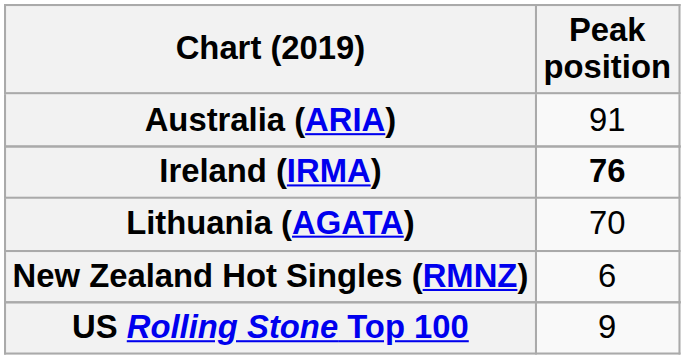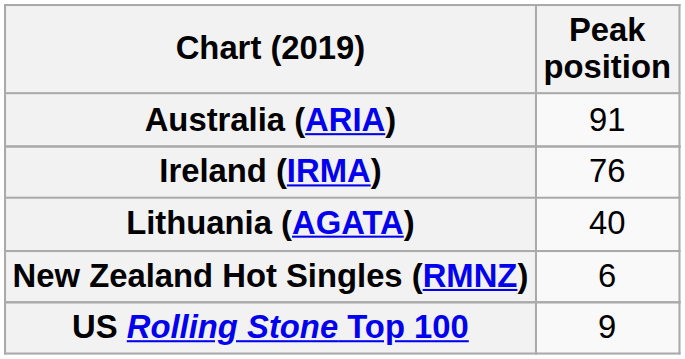 <table class="wikitable sortable plainrowheaders" style="text-align:center">
 <tr>
 <th scope="col">Chart (2019)</th>
 <th scope="col">Peak<br>position</th>
 </tr>
 <tr>
 <th scope="row">Australia (<a href='#'>ARIA</a>)</th>
 <td>91</td>
 </tr>
 <tr>
 </tr>
 <tr>
 <th scope="row">Ireland (<a href='#'>IRMA</a>)</th>
-<td><strong>76</strong></td>
+<td>76</td>
 </tr>
 <tr>
 <th scope="row">Lithuania (<a href='#'>AGATA</a>)</th>
-<td>70</td>
+<td>40</td>
 </tr>
 <tr>
 <th scope="row">New Zealand Hot Singles (<a href='#'>RMNZ</a>)</th>
 <td>6</td>
 </tr>
 <tr>
 </tr>
 <tr>
 </tr>
 <tr>
 </tr>
 <tr>
 </tr>
 <tr>
 </tr>
 <tr>
 </tr>
 <tr>
 <th scope="row">US <a href='#'><em>Rolling Stone</em> Top 100</a></th>
 <td>9</td>
 </tr>
 </table>
